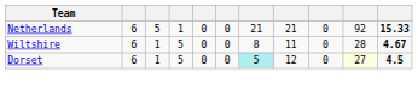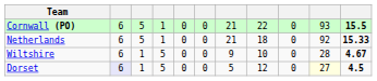 <table class="wikitable" style="text-align:center">
 <tr>
 <th width="150">Team</th>
 <th width="25"></th>
 <th width="25"></th>
 <th width="25"></th>
 <th width="25"></th>
 <th width="25"></th>
 <th width="40"></th>
 <th width="40"></th>
 <th width="40"></th>
 <th width="40"></th>
 <th width="40"></th>
 </tr>
+<tr style="background:#cfc;">
+<td style="text-align:left"><a href='#'>Cornwall</a> <strong>(PO)</strong></td>
+<td>6</td>
+<td>5</td>
+<td>1</td>
+<td>0</td>
+<td>0</td>
+<td>21</td>
+<td>22</td>
+<td>0</td>
+<td>93</td>
+<td><strong>15.5</strong></td>
+</tr>
 <tr>
 <td style="text-align:left"><a href='#'>Netherlands</a></td>
 <td>6</td>
 <td>5</td>
 <td>1</td>
 <td>0</td>
 <td>0</td>
 <td>21</td>
-<td>21</td>
+<td>18</td>
 <td>0</td>
 <td>92</td>
 <td><strong>15.33</strong></td>
 </tr>
 <tr>
 <td style="text-align:left"><a href='#'>Wiltshire</a></td>
 <td>6</td>
 <td>1</td>
 <td>5</td>
 <td>0</td>
 <td>0</td>
-<td>8</td>
-<td>11</td>
+<td>9</td>
+<td>10</td>
 <td>0</td>
 <td>28</td>
 <td><strong>4.67</strong></td>
 </tr>
 <tr>
 <td style="text-align:left"><a href='#'>Dorset</a></td>
-<td>6</td>
+<td style="background: lavender;">6</td>
 <td>1</td>
 <td>5</td>
 <td>0</td>
 <td>0</td>
-<td style="background: paleturquoise;">5</td>
+<td>5</td>
 <td>12</td>
 <td>0</td>
 <td style="background: lightyellow;">27</td>
 <td><strong>4.5</strong></td>
 </tr>
 </table>
